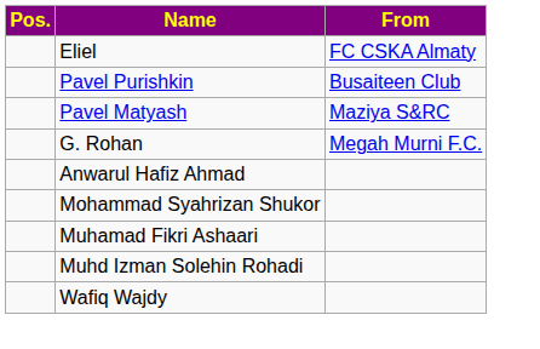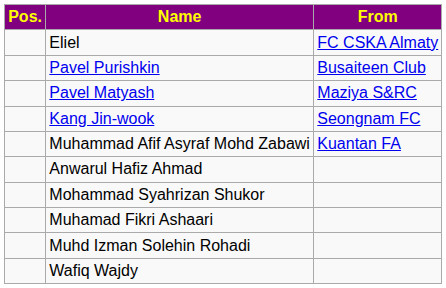 <table class="wikitable sortable">
 <tr>
 <th style="background:Purple; color:Yellow;">Pos.</th>
 <th style="background:Purple; color:Yellow;">Name</th>
 <th style="background:Purple; color:Yellow;">From</th>
 </tr>
 <tr>
 <td></td>
 <td> Eliel</td>
 <td> <a href='#'>FC CSKA Almaty</a></td>
 </tr>
 <tr>
 <td></td>
 <td> <a href='#'>Pavel Purishkin</a></td>
 <td> <a href='#'>Busaiteen Club</a></td>
 </tr>
 <tr>
 <td></td>
 <td> <a href='#'>Pavel Matyash</a></td>
 <td> <a href='#'>Maziya S&RC</a></td>
 </tr>
 <tr>
 <td></td>
-<td> G. Rohan</td>
-<td> <a href='#'>Megah Murni F.C.</a></td>
+<td> <a href='#'>Kang Jin-wook</a></td>
+<td> <a href='#'>Seongnam FC</a></td>
+</tr>
+<tr>
+<td></td>
+<td> Muhammad Afif Asyraf Mohd Zabawi</td>
+<td> <a href='#'>Kuantan FA</a></td>
 </tr>
 <tr>
 <td></td>
 <td> Anwarul Hafiz Ahmad</td>
 <td></td>
 </tr>
 <tr>
 <td></td>
 <td> Mohammad Syahrizan Shukor</td>
 <td></td>
 </tr>
 <tr>
 <td></td>
 <td> Muhamad Fikri Ashaari</td>
 <td></td>
 </tr>
 <tr>
 <td></td>
 <td> Muhd Izman Solehin Rohadi</td>
 <td></td>
 </tr>
 <tr>
 <td></td>
 <td> Wafiq Wajdy</td>
 <td></td>
 </tr>
 <tr>
 </tr>
 </table>
